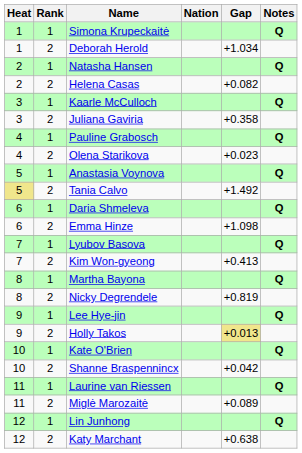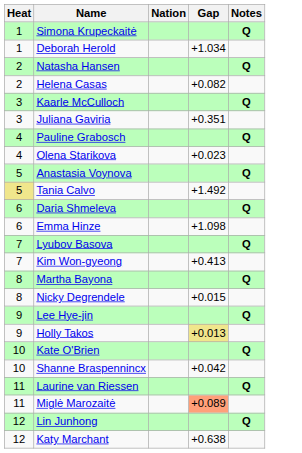 <table class="wikitable sortable" style="text-align:center">
 <tr>
 <th>Heat</th>
-<th>Rank</th>
 <th>Name</th>
 <th>Nation</th>
 <th>Gap</th>
 <th>Notes</th>
 </tr>
 <tr bgcolor=bbffbb>
-<td>1</td>
 <td>1</td>
 <td align=left><a href='#'>Simona Krupeckaitė</a></td>
 <td align=left></td>
 <td></td>
 <td><strong>Q</strong></td>
 </tr>
 <tr>
 <td>1</td>
-<td>2</td>
 <td align=left><a href='#'>Deborah Herold</a></td>
 <td align=left></td>
 <td>+1.034</td>
 <td></td>
 </tr>
 <tr bgcolor=bbffbb>
 <td>2</td>
-<td>1</td>
 <td align=left><a href='#'>Natasha Hansen</a></td>
 <td align=left></td>
 <td></td>
 <td><strong>Q</strong></td>
 </tr>
 <tr>
-<td>2</td>
 <td>2</td>
 <td align=left><a href='#'>Helena Casas</a></td>
 <td align=left></td>
 <td>+0.082</td>
 <td></td>
 </tr>
 <tr bgcolor=bbffbb>
 <td>3</td>
-<td>1</td>
 <td align=left><a href='#'>Kaarle McCulloch</a></td>
 <td align=left></td>
 <td></td>
 <td><strong>Q</strong></td>
 </tr>
 <tr>
 <td>3</td>
-<td>2</td>
 <td align=left><a href='#'>Juliana Gaviria</a></td>
 <td align=left></td>
-<td>+0.358</td>
+<td>+0.351</td>
 <td></td>
 </tr>
 <tr bgcolor=bbffbb>
 <td>4</td>
-<td>1</td>
 <td align=left><a href='#'>Pauline Grabosch</a></td>
 <td align=left></td>
 <td></td>
 <td><strong>Q</strong></td>
 </tr>
 <tr>
 <td>4</td>
-<td>2</td>
 <td align=left><a href='#'>Olena Starikova</a></td>
 <td align=left></td>
 <td>+0.023</td>
 <td></td>
 </tr>
 <tr bgcolor=bbffbb>
 <td>5</td>
-<td>1</td>
 <td align=left><a href='#'>Anastasia Voynova</a></td>
 <td align=left></td>
 <td></td>
 <td><strong>Q</strong></td>
 </tr>
 <tr>
 <td style="background: khaki;">5</td>
-<td>2</td>
 <td align=left><a href='#'>Tania Calvo</a></td>
 <td align=left></td>
 <td>+1.492</td>
 <td></td>
 </tr>
 <tr bgcolor=bbffbb>
 <td>6</td>
-<td>1</td>
 <td align=left><a href='#'>Daria Shmeleva</a></td>
 <td align=left></td>
 <td></td>
 <td><strong>Q</strong></td>
 </tr>
 <tr>
 <td>6</td>
-<td>2</td>
 <td align=left><a href='#'>Emma Hinze</a></td>
 <td align=left></td>
 <td>+1.098</td>
 <td></td>
 </tr>
 <tr bgcolor=bbffbb>
 <td>7</td>
-<td>1</td>
 <td align=left><a href='#'>Lyubov Basova</a></td>
 <td align=left></td>
 <td></td>
 <td><strong>Q</strong></td>
 </tr>
 <tr>
 <td>7</td>
-<td>2</td>
 <td align=left><a href='#'>Kim Won-gyeong</a></td>
 <td align=left></td>
 <td>+0.413</td>
 <td></td>
 </tr>
 <tr bgcolor=bbffbb>
 <td>8</td>
-<td>1</td>
 <td align=left><a href='#'>Martha Bayona</a></td>
 <td align=left></td>
 <td></td>
 <td><strong>Q</strong></td>
 </tr>
 <tr>
 <td>8</td>
-<td>2</td>
 <td align=left><a href='#'>Nicky Degrendele</a></td>
 <td align=left></td>
-<td>+0.819</td>
+<td>+0.015</td>
 <td></td>
 </tr>
 <tr bgcolor=bbffbb>
 <td>9</td>
-<td>1</td>
 <td align=left><a href='#'>Lee Hye-jin</a></td>
 <td align=left></td>
 <td></td>
 <td><strong>Q</strong></td>
 </tr>
 <tr>
 <td>9</td>
-<td>2</td>
 <td align=left><a href='#'>Holly Takos</a></td>
 <td align=left></td>
 <td style="background: khaki;">+0.013</td>
 <td></td>
 </tr>
 <tr bgcolor=bbffbb>
 <td>10</td>
-<td>1</td>
 <td align=left><a href='#'>Kate O'Brien</a></td>
 <td align=left></td>
 <td></td>
 <td><strong>Q</strong></td>
 </tr>
 <tr>
 <td>10</td>
-<td>2</td>
 <td align=left><a href='#'>Shanne Braspennincx</a></td>
 <td align=left></td>
 <td>+0.042</td>
 <td></td>
 </tr>
 <tr bgcolor=bbffbb>
 <td>11</td>
-<td>1</td>
 <td align=left><a href='#'>Laurine van Riessen</a></td>
 <td align=left></td>
 <td></td>
 <td><strong>Q</strong></td>
 </tr>
 <tr>
 <td>11</td>
-<td>2</td>
 <td align=left><a href='#'>Miglė Marozaitė</a></td>
 <td align=left></td>
-<td>+0.089</td>
+<td style="background: lightsalmon;">+0.089</td>
 <td></td>
 </tr>
 <tr bgcolor=bbffbb>
 <td>12</td>
-<td>1</td>
 <td align=left><a href='#'>Lin Junhong</a></td>
 <td align=left></td>
 <td></td>
 <td><strong>Q</strong></td>
 </tr>
 <tr>
 <td>12</td>
-<td>2</td>
 <td align=left><a href='#'>Katy Marchant</a></td>
 <td align=left></td>
 <td>+0.638</td>
 <td></td>
 </tr>
 </table>
